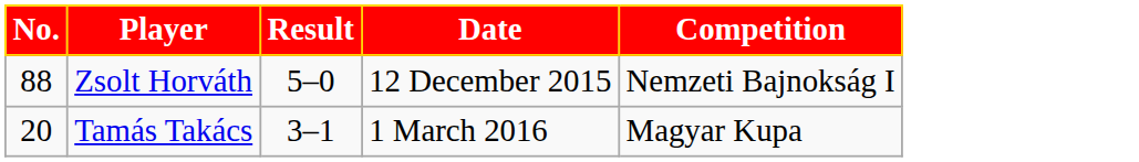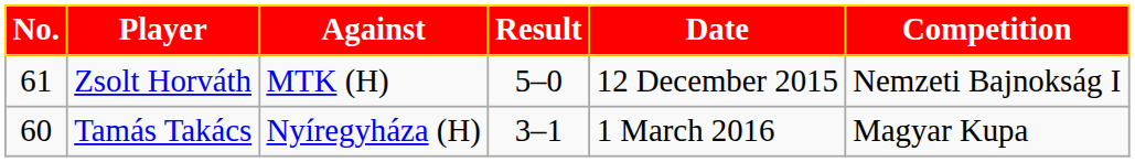 <table class="wikitable plainrowheaders sortable">
 <tr>
 <th style="background-color:red;color:white;border:1px solid gold">No.</th>
 <th style="background-color:red;color:white;border:1px solid gold">Player</th>
+<th style="background-color:red;color:white;border:1px solid gold">Against</th>
 <th style="background-color:red;color:white;border:1px solid gold">Result</th>
 <th style="background-color:red;color:white;border:1px solid gold">Date</th>
 <th style="background-color:red;color:white;border:1px solid gold">Competition</th>
 </tr>
 <tr>
-<td style="text-align:center;">88</td>
+<td style="text-align:center;">61</td>
 <td style="text-align:left;"> <a href='#'>Zsolt Horváth</a></td>
+<td style="text-align:left;"><a href='#'>MTK</a> (H)</td>
 <td style="text-align:center;">5–0</td>
 <td style="text-align:left;">12 December 2015</td>
 <td style="text-align:left;">Nemzeti Bajnokság I</td>
 </tr>
 <tr>
-<td style="text-align:center;">20</td>
+<td style="text-align:center;">60</td>
 <td style="text-align:left;"> <a href='#'>Tamás Takács</a></td>
+<td style="text-align:left;"><a href='#'>Nyíregyháza</a> (H)</td>
 <td style="text-align:center;">3–1</td>
 <td style="text-align:left;">1 March 2016</td>
 <td style="text-align:left;">Magyar Kupa</td>
 </tr>
 </table>
